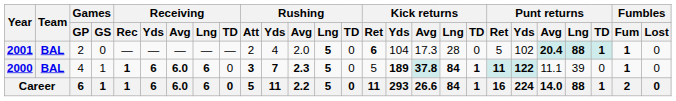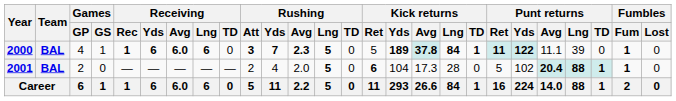 <table class="wikitable" style="text-align:center;">
 <tr>
 <th rowspan="2">Year</th>
 <th rowspan="2">Team</th>
 <th colspan="2">Games</th>
 <th colspan="5">Receiving</th>
 <th colspan="5">Rushing</th>
 <th colspan="5">Kick returns</th>
 <th colspan="5">Punt returns</th>
 <th colspan="2">Fumbles</th>
 </tr>
 <tr>
 <th>GP</th>
 <th>GS</th>
 <th>Rec</th>
 <th>Yds</th>
 <th>Avg</th>
 <th>Lng</th>
 <th>TD</th>
 <th>Att</th>
 <th>Yds</th>
 <th>Avg</th>
 <th>Lng</th>
 <th>TD</th>
 <th>Ret</th>
 <th>Yds</th>
 <th>Avg</th>
 <th>Lng</th>
 <th>TD</th>
 <th>Ret</th>
 <th>Yds</th>
 <th>Avg</th>
 <th>Lng</th>
 <th>TD</th>
 <th>Fum</th>
 <th>Lost</th>
 </tr>
 <tr>
+<th><a href='#'>2000</a></th>
+<th><a href='#'>BAL</a></th>
+<td>4</td>
+<td>1</td>
+<td><strong>1</strong></td>
+<td><strong>6</strong></td>
+<td><strong>6.0</strong></td>
+<td><strong>6</strong></td>
+<td>0</td>
+<td><strong>3</strong></td>
+<td><strong>7</strong></td>
+<td><strong>2.3</strong></td>
+<td><strong>5</strong></td>
+<td>0</td>
+<td>5</td>
+<td><strong>189</strong></td>
+<td style="background:#cfecec;"><strong>37.8</strong></td>
+<td><strong>84</strong></td>
+<td><strong>1</strong></td>
+<td style="background:#cfecec;"><strong>11</strong></td>
+<td style="background:#cfecec;"><strong>122</strong></td>
+<td>11.1</td>
+<td>39</td>
+<td>0</td>
+<td><strong>1</strong></td>
+<td>0</td>
+</tr>
+<tr>
 <th><a href='#'>2001</a></th>
 <th><a href='#'>BAL</a></th>
 <td>2</td>
 <td>0</td>
 <td>—</td>
 <td>—</td>
 <td>—</td>
 <td>—</td>
 <td>—</td>
 <td>2</td>
 <td>4</td>
 <td>2.0</td>
 <td><strong>5</strong></td>
 <td>0</td>
 <td><strong>6</strong></td>
 <td>104</td>
 <td>17.3</td>
 <td>28</td>
 <td>0</td>
 <td>5</td>
 <td>102</td>
 <td style="background:#cfecec;"><strong>20.4</strong></td>
 <td style="background:#cfecec;"><strong>88</strong></td>
 <td style="background:#cfecec;"><strong>1</strong></td>
-<td><strong>1</strong></td>
-<td>0</td>
-</tr>
-<tr>
-<th><a href='#'>2000</a></th>
-<th><a href='#'>BAL</a></th>
-<td>4</td>
-<td>1</td>
-<td><strong>1</strong></td>
-<td><strong>6</strong></td>
-<td><strong>6.0</strong></td>
-<td><strong>6</strong></td>
-<td>0</td>
-<td><strong>3</strong></td>
-<td><strong>7</strong></td>
-<td><strong>2.3</strong></td>
-<td><strong>5</strong></td>
-<td>0</td>
-<td>5</td>
-<td><strong>189</strong></td>
-<td style="background:#cfecec;"><strong>37.8</strong></td>
-<td><strong>84</strong></td>
-<td><strong>1</strong></td>
-<td style="background:#cfecec;"><strong>11</strong></td>
-<td style="background:#cfecec;"><strong>122</strong></td>
-<td>11.1</td>
-<td>39</td>
-<td>0</td>
 <td><strong>1</strong></td>
 <td>0</td>
 </tr>
 <tr>
 <th colspan="2">Career</th>
 <th>6</th>
 <th>1</th>
 <th>1</th>
 <th>6</th>
 <th>6.0</th>
 <th>6</th>
 <th>0</th>
 <th>5</th>
 <th>11</th>
 <th>2.2</th>
 <th>5</th>
 <th>0</th>
 <th>11</th>
 <th>293</th>
 <th>26.6</th>
 <th>84</th>
 <th>1</th>
 <th>16</th>
 <th>224</th>
 <th>14.0</th>
 <th>88</th>
 <th>1</th>
 <th>2</th>
 <th>0</th>
 </tr>
 </table>
